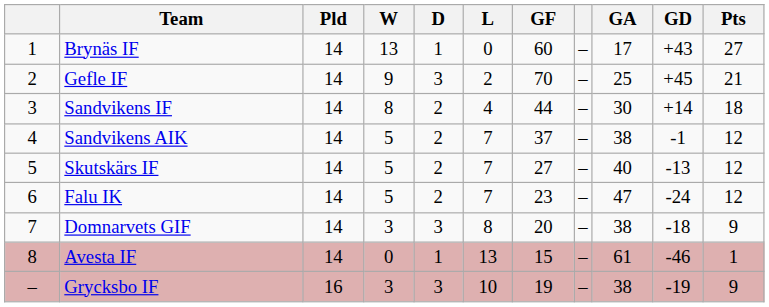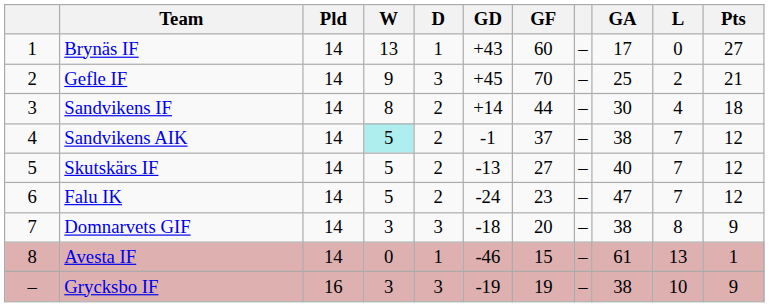 <table class="wikitable" style="text-align: center;">
 <tr>
 <th style="width: 40px;"></th>
 <th style="width: 200px;">Team</th>
 <th style="width: 45px;">Pld</th>
 <th style="width: 35px;">W</th>
 <th style="width: 35px;">D</th>
-<th style="width: 35px;">L</th>
+<th style="width: 35px;">GD</th>
 <th style="width: 45px;">GF</th>
 <th></th>
 <th style="width: 45px;">GA</th>
-<th style="width: 35px;">GD</th>
+<th style="width: 35px;">L</th>
 <th style="width: 45px;">Pts</th>
 </tr>
 <tr>
 <td>1</td>
 <td style="text-align: left;"><a href='#'>Brynäs IF</a></td>
 <td>14</td>
 <td>13</td>
 <td>1</td>
-<td>0</td>
+<td>+43</td>
 <td>60</td>
 <td>–</td>
 <td>17</td>
-<td>+43</td>
+<td>0</td>
 <td>27</td>
 </tr>
 <tr>
 <td>2</td>
 <td style="text-align: left;"><a href='#'>Gefle IF</a></td>
 <td>14</td>
 <td>9</td>
 <td>3</td>
-<td>2</td>
+<td>+45</td>
 <td>70</td>
 <td>–</td>
 <td>25</td>
-<td>+45</td>
+<td>2</td>
 <td>21</td>
 </tr>
 <tr>
 <td>3</td>
 <td style="text-align: left;"><a href='#'>Sandvikens IF</a></td>
 <td>14</td>
 <td>8</td>
 <td>2</td>
-<td>4</td>
+<td>+14</td>
 <td>44</td>
 <td>–</td>
 <td>30</td>
-<td>+14</td>
+<td>4</td>
 <td>18</td>
 </tr>
 <tr>
 <td>4</td>
 <td style="text-align: left;"><a href='#'>Sandvikens AIK</a></td>
 <td>14</td>
-<td>5</td>
+<td style="background: paleturquoise;">5</td>
 <td>2</td>
-<td>7</td>
+<td>-1</td>
 <td>37</td>
 <td>–</td>
 <td>38</td>
-<td>-1</td>
+<td>7</td>
 <td>12</td>
 </tr>
 <tr>
 <td>5</td>
 <td style="text-align: left;"><a href='#'>Skutskärs IF</a></td>
 <td>14</td>
 <td>5</td>
 <td>2</td>
-<td>7</td>
+<td>-13</td>
 <td>27</td>
 <td>–</td>
 <td>40</td>
-<td>-13</td>
+<td>7</td>
 <td>12</td>
 </tr>
 <tr>
 <td>6</td>
 <td style="text-align: left;"><a href='#'>Falu IK</a></td>
 <td>14</td>
 <td>5</td>
 <td>2</td>
-<td>7</td>
+<td>-24</td>
 <td>23</td>
 <td>–</td>
 <td>47</td>
-<td>-24</td>
+<td>7</td>
 <td>12</td>
 </tr>
 <tr>
 <td>7</td>
 <td style="text-align: left;"><a href='#'>Domnarvets GIF</a></td>
 <td>14</td>
 <td>3</td>
 <td>3</td>
-<td>8</td>
+<td>-18</td>
 <td>20</td>
 <td>–</td>
 <td>38</td>
-<td>-18</td>
+<td>8</td>
 <td>9</td>
 </tr>
 <tr style="background: #deb0b0">
 <td>8</td>
 <td style="text-align: left;"><a href='#'>Avesta IF</a></td>
 <td>14</td>
 <td>0</td>
 <td>1</td>
-<td>13</td>
+<td>-46</td>
 <td>15</td>
 <td>–</td>
 <td>61</td>
-<td>-46</td>
+<td>13</td>
 <td>1</td>
 </tr>
 <tr style="background: #deb0b0">
 <td>–</td>
 <td style="text-align: left;"><a href='#'>Grycksbo IF</a></td>
 <td>16</td>
 <td>3</td>
 <td>3</td>
-<td>10</td>
+<td>-19</td>
 <td>19</td>
 <td>–</td>
 <td>38</td>
-<td>-19</td>
+<td>10</td>
 <td>9</td>
 </tr>
 </table>
